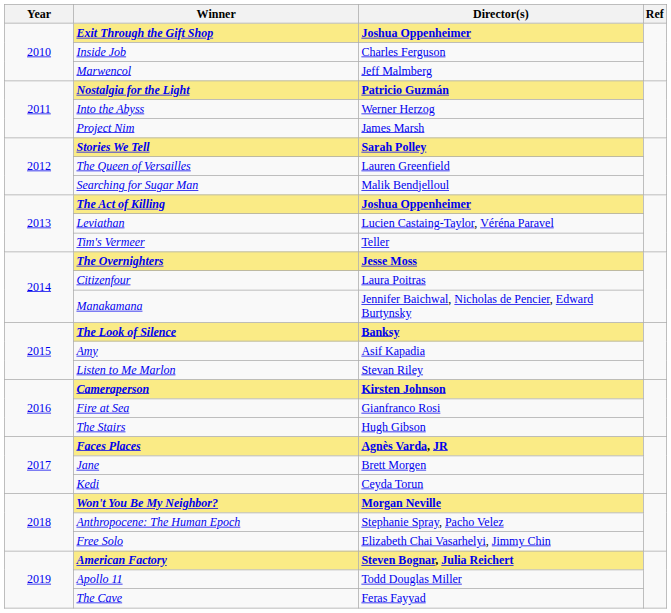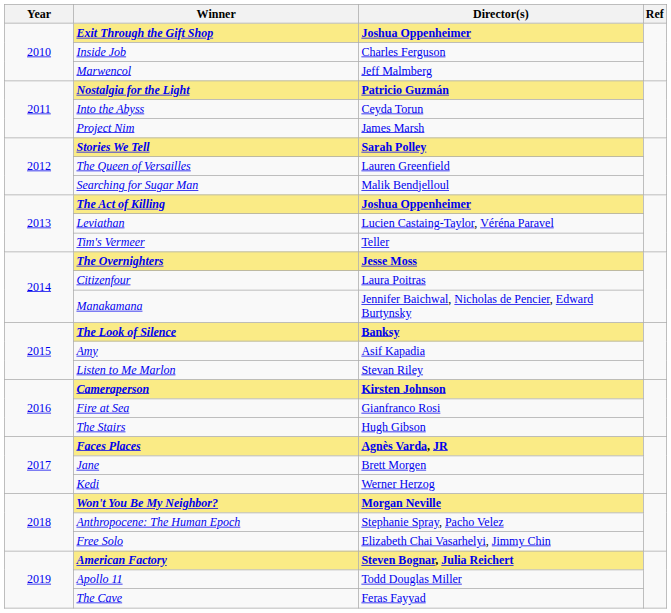 <table class="wikitable" width="100%" cellpadding="5">
 <tr>
 <th width="100"><strong>Year</strong></th>
 <th width="450"><strong>Winner</strong></th>
 <th width="450"><strong>Director(s)</strong></th>
 <th width="15"><strong>Ref</strong></th>
 </tr>
 <tr>
 <td style="text-align:center;" rowspan=3><a href='#'>2010</a></td>
 <td style="background:#FAEB86;"><strong><em><a href='#'>Exit Through the Gift Shop</a></em></strong></td>
 <td style="background:#FAEB86;"><strong><a href='#'>Joshua Oppenheimer</a></strong></td>
 <td rowspan=3></td>
 </tr>
 <tr>
 <td><em><a href='#'>Inside Job</a></em></td>
 <td><a href='#'>Charles Ferguson</a></td>
 </tr>
 <tr>
 <td><em><a href='#'>Marwencol</a></em></td>
 <td><a href='#'>Jeff Malmberg</a></td>
 </tr>
 <tr>
 <td style="text-align:center;" rowspan=3><a href='#'>2011</a></td>
 <td style="background:#FAEB86;"><strong><em><a href='#'>Nostalgia for the Light</a></em></strong></td>
 <td style="background:#FAEB86;"><strong><a href='#'>Patricio Guzmán</a></strong></td>
 <td rowspan=3></td>
 </tr>
 <tr>
 <td><em><a href='#'>Into the Abyss</a></em></td>
-<td><a href='#'>Werner Herzog</a></td>
+<td><a href='#'>Ceyda Torun</a></td>
 </tr>
 <tr>
 <td><em><a href='#'>Project Nim</a></em></td>
 <td><a href='#'>James Marsh</a></td>
 </tr>
 <tr>
 <td style="text-align:center;" rowspan=3><a href='#'>2012</a></td>
 <td style="background:#FAEB86;"><strong><em><a href='#'>Stories We Tell</a></em></strong></td>
 <td style="background:#FAEB86;"><strong><a href='#'>Sarah Polley</a></strong></td>
 <td rowspan=3></td>
 </tr>
 <tr>
 <td><em><a href='#'>The Queen of Versailles</a></em></td>
 <td><a href='#'>Lauren Greenfield</a></td>
 </tr>
 <tr>
 <td><em><a href='#'>Searching for Sugar Man</a></em></td>
 <td><a href='#'>Malik Bendjelloul</a></td>
 </tr>
 <tr>
 <td style="text-align:center;" rowspan=3><a href='#'>2013</a></td>
 <td style="background:#FAEB86;"><strong><em><a href='#'>The Act of Killing</a></em></strong></td>
 <td style="background:#FAEB86;"><strong><a href='#'>Joshua Oppenheimer</a></strong></td>
 <td rowspan=3></td>
 </tr>
 <tr>
 <td><em><a href='#'>Leviathan</a></em></td>
 <td><a href='#'>Lucien Castaing-Taylor</a>, <a href='#'>Véréna Paravel</a></td>
 </tr>
 <tr>
 <td><em><a href='#'>Tim's Vermeer</a></em></td>
 <td><a href='#'>Teller</a></td>
 </tr>
 <tr>
 <td style="text-align:center;" rowspan=3><a href='#'>2014</a></td>
 <td style="background:#FAEB86;"><strong><em><a href='#'>The Overnighters</a></em></strong></td>
 <td style="background:#FAEB86;"><strong><a href='#'>Jesse Moss</a></strong></td>
 <td rowspan=3></td>
 </tr>
 <tr>
 <td><em><a href='#'>Citizenfour</a></em></td>
 <td><a href='#'>Laura Poitras</a></td>
 </tr>
 <tr>
 <td><em><a href='#'>Manakamana</a></em></td>
 <td><a href='#'>Jennifer Baichwal</a>, <a href='#'>Nicholas de Pencier</a>, <a href='#'>Edward Burtynsky</a></td>
 </tr>
 <tr>
 <td style="text-align:center;" rowspan=3><a href='#'>2015</a></td>
 <td style="background:#FAEB86;"><strong><em><a href='#'>The Look of Silence</a></em></strong></td>
 <td style="background:#FAEB86;"><strong><a href='#'>Banksy</a></strong></td>
 <td rowspan=3></td>
 </tr>
 <tr>
 <td><em><a href='#'>Amy</a></em></td>
 <td><a href='#'>Asif Kapadia</a></td>
 </tr>
 <tr>
 <td><em><a href='#'>Listen to Me Marlon</a></em></td>
 <td><a href='#'>Stevan Riley</a></td>
 </tr>
 <tr>
 <td style="text-align:center;" rowspan=3><a href='#'>2016</a></td>
 <td style="background:#FAEB86;"><strong><em><a href='#'>Cameraperson</a></em></strong></td>
 <td style="background:#FAEB86;"><strong><a href='#'>Kirsten Johnson</a></strong></td>
 <td rowspan=3></td>
 </tr>
 <tr>
 <td><em><a href='#'>Fire at Sea</a></em></td>
 <td><a href='#'>Gianfranco Rosi</a></td>
 </tr>
 <tr>
 <td><em><a href='#'>The Stairs</a></em></td>
 <td><a href='#'>Hugh Gibson</a></td>
 </tr>
 <tr>
 <td style="text-align:center;" rowspan=3><a href='#'>2017</a></td>
 <td style="background:#FAEB86;"><strong><em><a href='#'>Faces Places</a></em></strong></td>
 <td style="background:#FAEB86;"><strong><a href='#'>Agnès Varda</a>, <a href='#'>JR</a></strong></td>
 <td rowspan=3></td>
 </tr>
 <tr>
 <td><em><a href='#'>Jane</a></em></td>
 <td><a href='#'>Brett Morgen</a></td>
 </tr>
 <tr>
 <td><em><a href='#'>Kedi</a></em></td>
-<td><a href='#'>Ceyda Torun</a></td>
+<td><a href='#'>Werner Herzog</a></td>
 </tr>
 <tr>
 <td style="text-align:center;" rowspan=3><a href='#'>2018</a></td>
 <td style="background:#FAEB86;"><strong><em><a href='#'>Won't You Be My Neighbor?</a></em></strong></td>
 <td style="background:#FAEB86;"><strong><a href='#'>Morgan Neville</a></strong></td>
 <td rowspan=3></td>
 </tr>
 <tr>
 <td><em><a href='#'>Anthropocene: The Human Epoch</a></em></td>
 <td><a href='#'>Stephanie Spray</a>, <a href='#'>Pacho Velez</a></td>
 </tr>
 <tr>
 <td><em><a href='#'>Free Solo</a></em></td>
 <td><a href='#'>Elizabeth Chai Vasarhelyi</a>, <a href='#'>Jimmy Chin</a></td>
 </tr>
 <tr>
 <td style="text-align:center;" rowspan=3><a href='#'>2019</a></td>
 <td style="background:#FAEB86;"><strong><em><a href='#'>American Factory</a></em></strong></td>
 <td style="background:#FAEB86;"><strong><a href='#'>Steven Bognar</a>, <a href='#'>Julia Reichert</a></strong></td>
 <td rowspan=3></td>
 </tr>
 <tr>
 <td><em><a href='#'>Apollo 11</a></em></td>
 <td><a href='#'>Todd Douglas Miller</a></td>
 </tr>
 <tr>
 <td><em><a href='#'>The Cave</a></em></td>
 <td><a href='#'>Feras Fayyad</a></td>
 </tr>
 </table>
